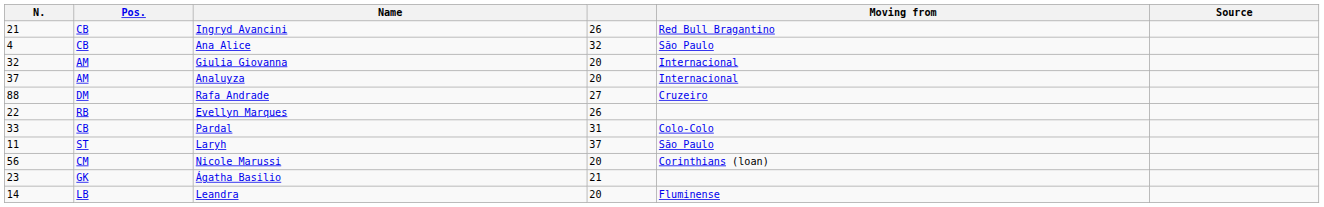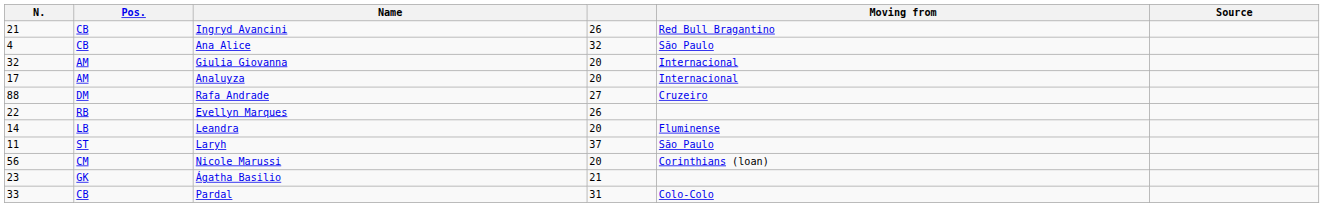 <table class="wikitable sortable" style="width:85%; text-align:center; text-align:left;">
 <tr>
 <th>N.</th>
 <th><a href='#'>Pos.</a></th>
 <th>Name</th>
 <th></th>
 <th>Moving from</th>
 <th>Source</th>
 </tr>
 <tr>
 <td>21</td>
 <td><a href='#'>CB</a></td>
 <td style="text-align:left;"> <a href='#'>Ingryd Avancini</a></td>
 <td>26</td>
 <td style="text-align:left;"> <a href='#'>Red Bull Bragantino</a></td>
 <td></td>
 </tr>
 <tr>
 <td>4</td>
 <td><a href='#'>CB</a></td>
 <td style="text-align:left;"> <a href='#'>Ana Alice</a></td>
 <td>32</td>
 <td style="text-align:left;"> <a href='#'>São Paulo</a></td>
 <td></td>
 </tr>
 <tr>
 <td>32</td>
 <td><a href='#'>AM</a></td>
 <td style="text-align:left;"> <a href='#'>Giulia Giovanna</a></td>
 <td>20</td>
 <td style="text-align:left;"> <a href='#'>Internacional</a></td>
 <td></td>
 </tr>
 <tr>
-<td>37</td>
+<td>17</td>
 <td><a href='#'>AM</a></td>
 <td style="text-align:left;"> <a href='#'>Analuyza</a></td>
 <td>20</td>
 <td style="text-align:left;"> <a href='#'>Internacional</a></td>
 <td></td>
 </tr>
 <tr>
 <td>88</td>
 <td><a href='#'>DM</a></td>
 <td style="text-align:left;"> <a href='#'>Rafa Andrade</a></td>
 <td>27</td>
 <td style="text-align:left;"> <a href='#'>Cruzeiro</a></td>
 <td></td>
 </tr>
 <tr>
 <td>22</td>
 <td><a href='#'>RB</a></td>
 <td style="text-align:left;"> <a href='#'>Evellyn Marques</a></td>
 <td>26</td>
 <td style="text-align:left;"> </td>
 <td></td>
 </tr>
 <tr>
-<td>33</td>
-<td><a href='#'>CB</a></td>
-<td style="text-align:left;"> <a href='#'>Pardal</a></td>
-<td>31</td>
-<td style="text-align:left;"> <a href='#'>Colo-Colo</a></td>
+<td>14</td>
+<td><a href='#'>LB</a></td>
+<td style="text-align:left;"> <a href='#'>Leandra</a></td>
+<td>20</td>
+<td style="text-align:left;"> <a href='#'>Fluminense</a></td>
 <td></td>
 </tr>
 <tr>
 <td>11</td>
 <td><a href='#'>ST</a></td>
 <td style="text-align:left;"> <a href='#'>Laryh</a></td>
 <td>37</td>
 <td style="text-align:left;"> <a href='#'>São Paulo</a></td>
 <td></td>
 </tr>
 <tr>
 <td>56</td>
 <td><a href='#'>CM</a></td>
 <td style="text-align:left;"> <a href='#'>Nicole Marussi</a></td>
 <td>20</td>
 <td style="text-align:left;"> <a href='#'>Corinthians</a> (loan)</td>
 <td></td>
 </tr>
 <tr>
 <td>23</td>
 <td><a href='#'>GK</a></td>
 <td style="text-align:left;"> <a href='#'>Ágatha Basilio</a></td>
 <td>21</td>
 <td style="text-align:left;"> </td>
 <td></td>
 </tr>
 <tr>
-<td>14</td>
-<td><a href='#'>LB</a></td>
-<td style="text-align:left;"> <a href='#'>Leandra</a></td>
-<td>20</td>
-<td style="text-align:left;"> <a href='#'>Fluminense</a></td>
+<td>33</td>
+<td><a href='#'>CB</a></td>
+<td style="text-align:left;"> <a href='#'>Pardal</a></td>
+<td>31</td>
+<td style="text-align:left;"> <a href='#'>Colo-Colo</a></td>
 <td></td>
 </tr>
 </table>
